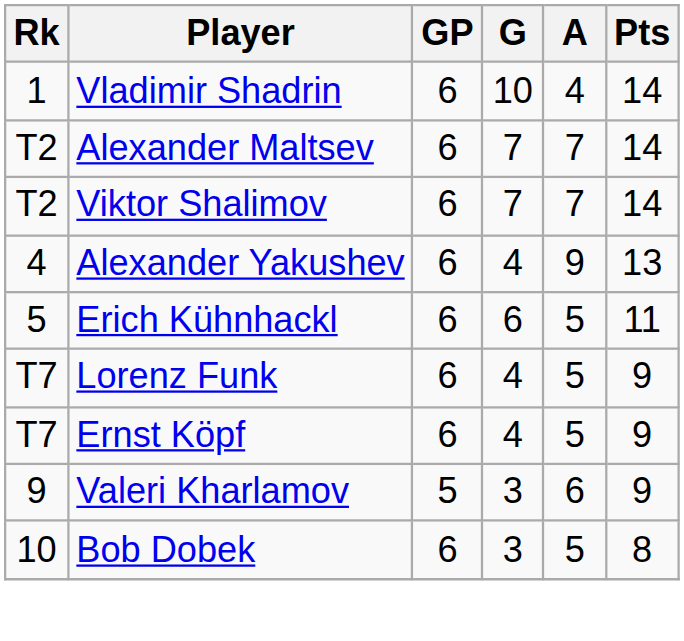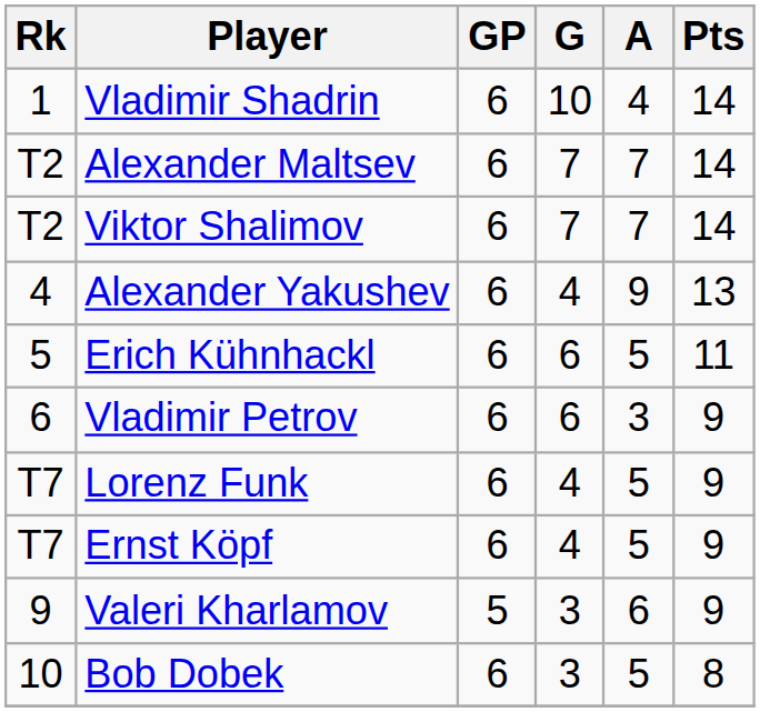 <table class="wikitable">
 <tr>
 <th width="20">Rk</th>
 <th>Player</th>
 <th width="20">GP</th>
 <th width="20">G</th>
 <th width="20">A</th>
 <th width="20">Pts</th>
 </tr>
 <tr align=center>
 <td>1</td>
 <td align=left> <a href='#'>Vladimir Shadrin</a></td>
 <td>6</td>
 <td>10</td>
 <td>4</td>
 <td>14</td>
 </tr>
 <tr align=center>
 <td>T2</td>
 <td align=left> <a href='#'>Alexander Maltsev</a></td>
 <td>6</td>
 <td>7</td>
 <td>7</td>
 <td>14</td>
 </tr>
 <tr align=center>
 <td>T2</td>
 <td align=left> <a href='#'>Viktor Shalimov</a></td>
 <td>6</td>
 <td>7</td>
 <td>7</td>
 <td>14</td>
 </tr>
 <tr align=center>
 <td>4</td>
 <td align=left> <a href='#'>Alexander Yakushev</a></td>
 <td>6</td>
 <td>4</td>
 <td>9</td>
 <td>13</td>
 </tr>
 <tr align=center>
 <td>5</td>
 <td align=left> <a href='#'>Erich Kühnhackl</a></td>
 <td>6</td>
 <td>6</td>
 <td>5</td>
 <td>11</td>
 </tr>
 <tr align=center>
+<td>6</td>
+<td align=left> <a href='#'>Vladimir Petrov</a></td>
+<td>6</td>
+<td>6</td>
+<td>3</td>
+<td>9</td>
+</tr>
+<tr align=center>
 <td>T7</td>
 <td align=left> <a href='#'>Lorenz Funk</a></td>
 <td>6</td>
 <td>4</td>
 <td>5</td>
 <td>9</td>
 </tr>
 <tr align=center>
 <td>T7</td>
 <td align=left> <a href='#'>Ernst Köpf</a></td>
 <td>6</td>
 <td>4</td>
 <td>5</td>
 <td>9</td>
 </tr>
 <tr align=center>
 <td>9</td>
 <td align=left> <a href='#'>Valeri Kharlamov</a></td>
 <td>5</td>
 <td>3</td>
 <td>6</td>
 <td>9</td>
 </tr>
 <tr align=center>
 <td>10</td>
 <td align=left> <a href='#'>Bob Dobek</a></td>
 <td>6</td>
 <td>3</td>
 <td>5</td>
 <td>8</td>
 </tr>
 <tr align=center>
 </tr>
 </table>
